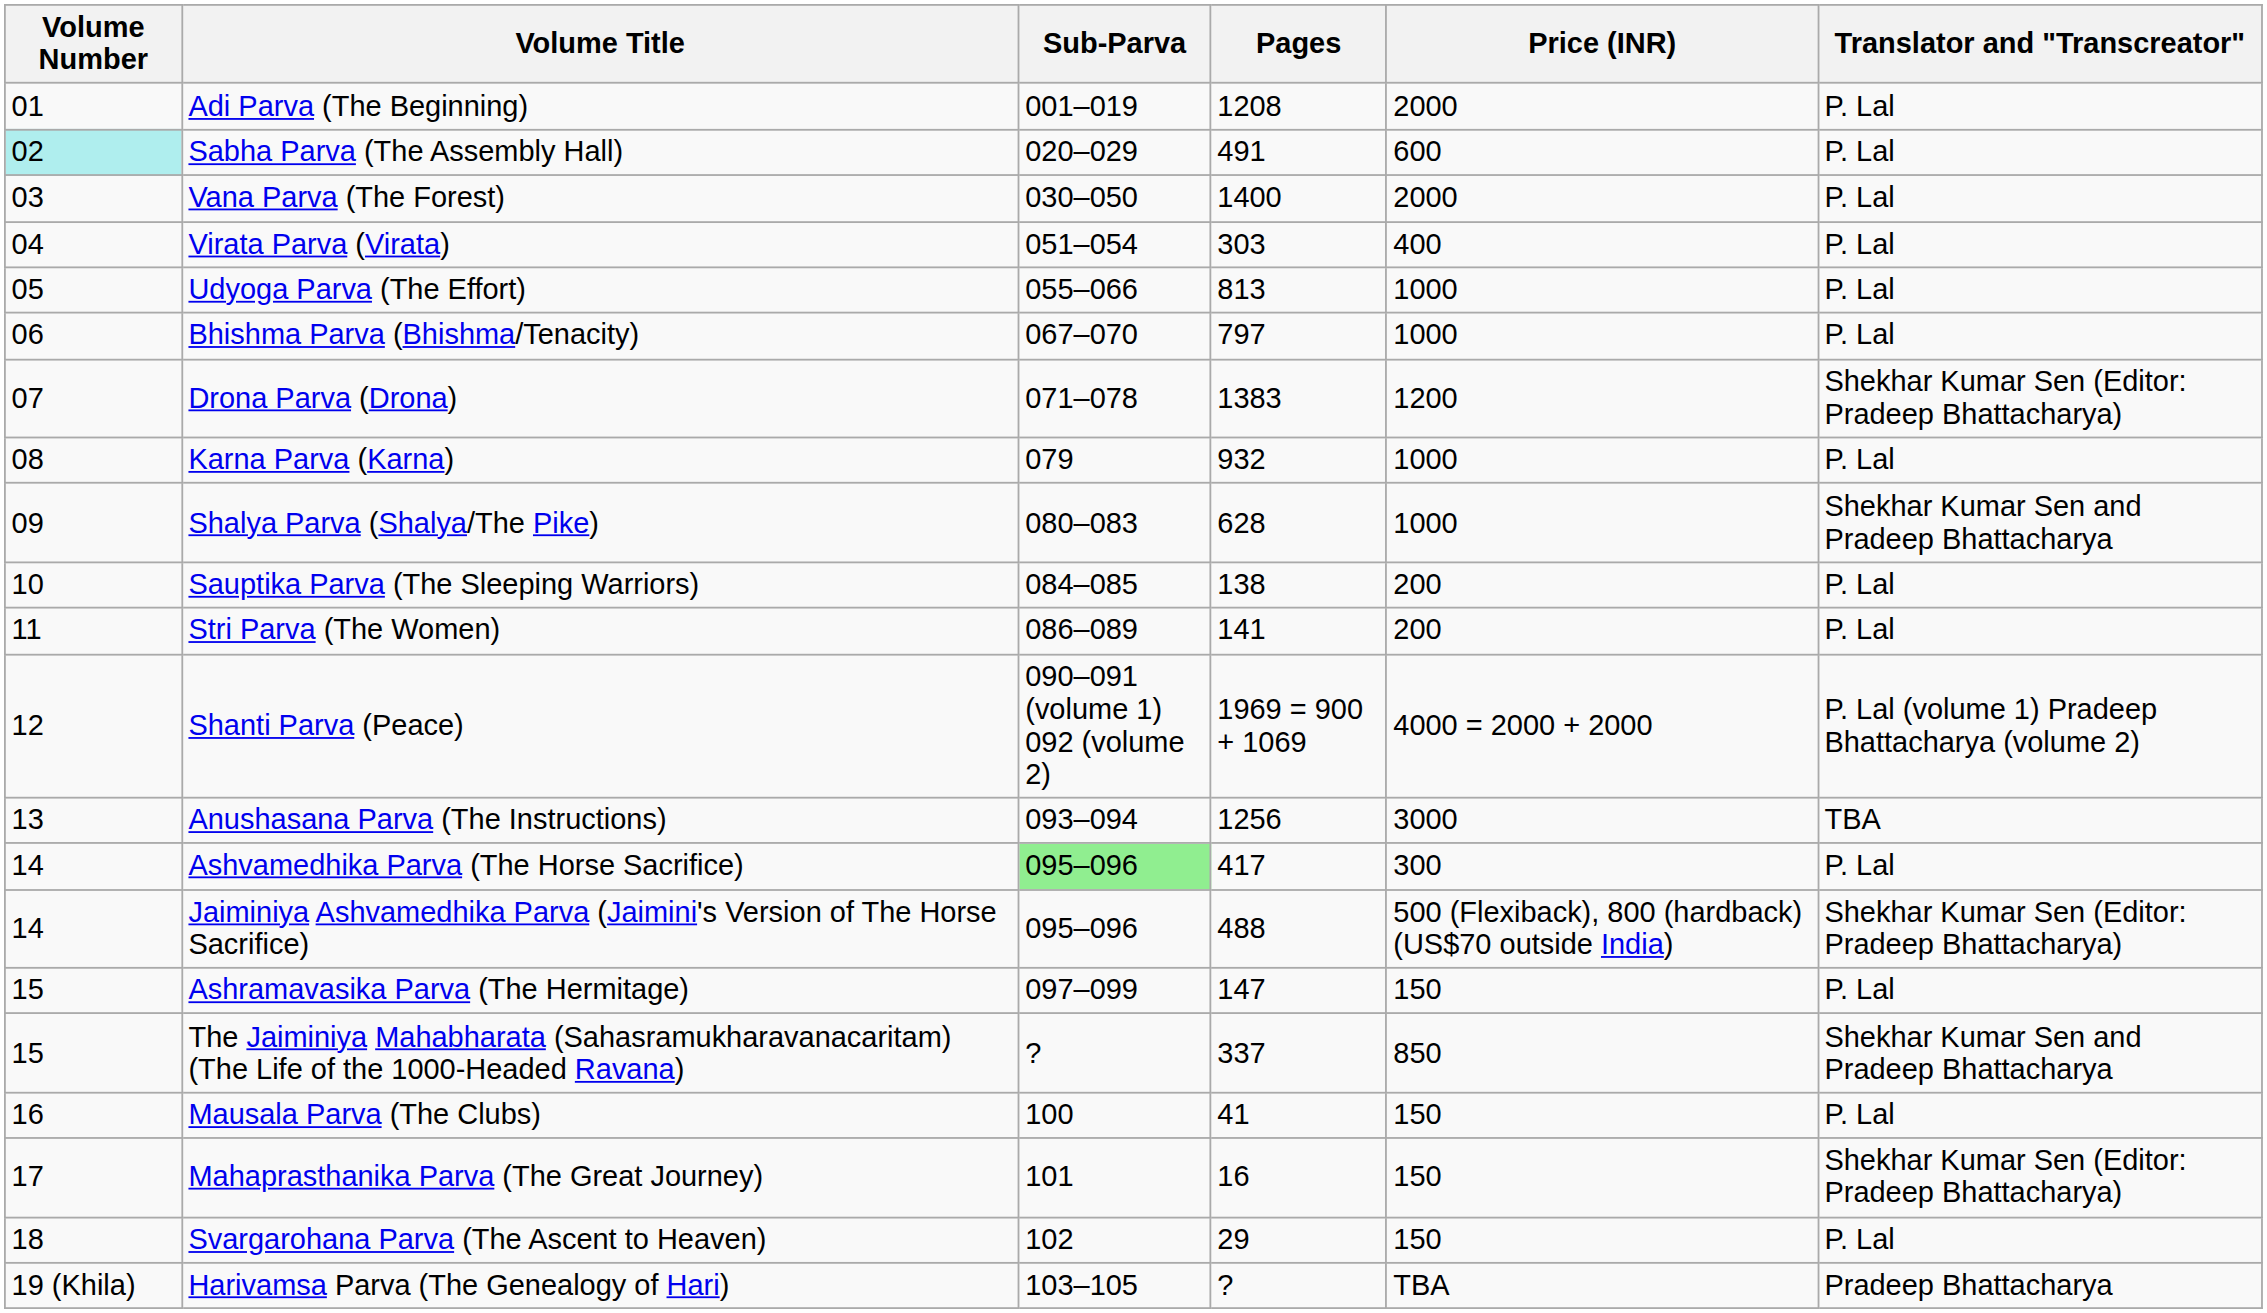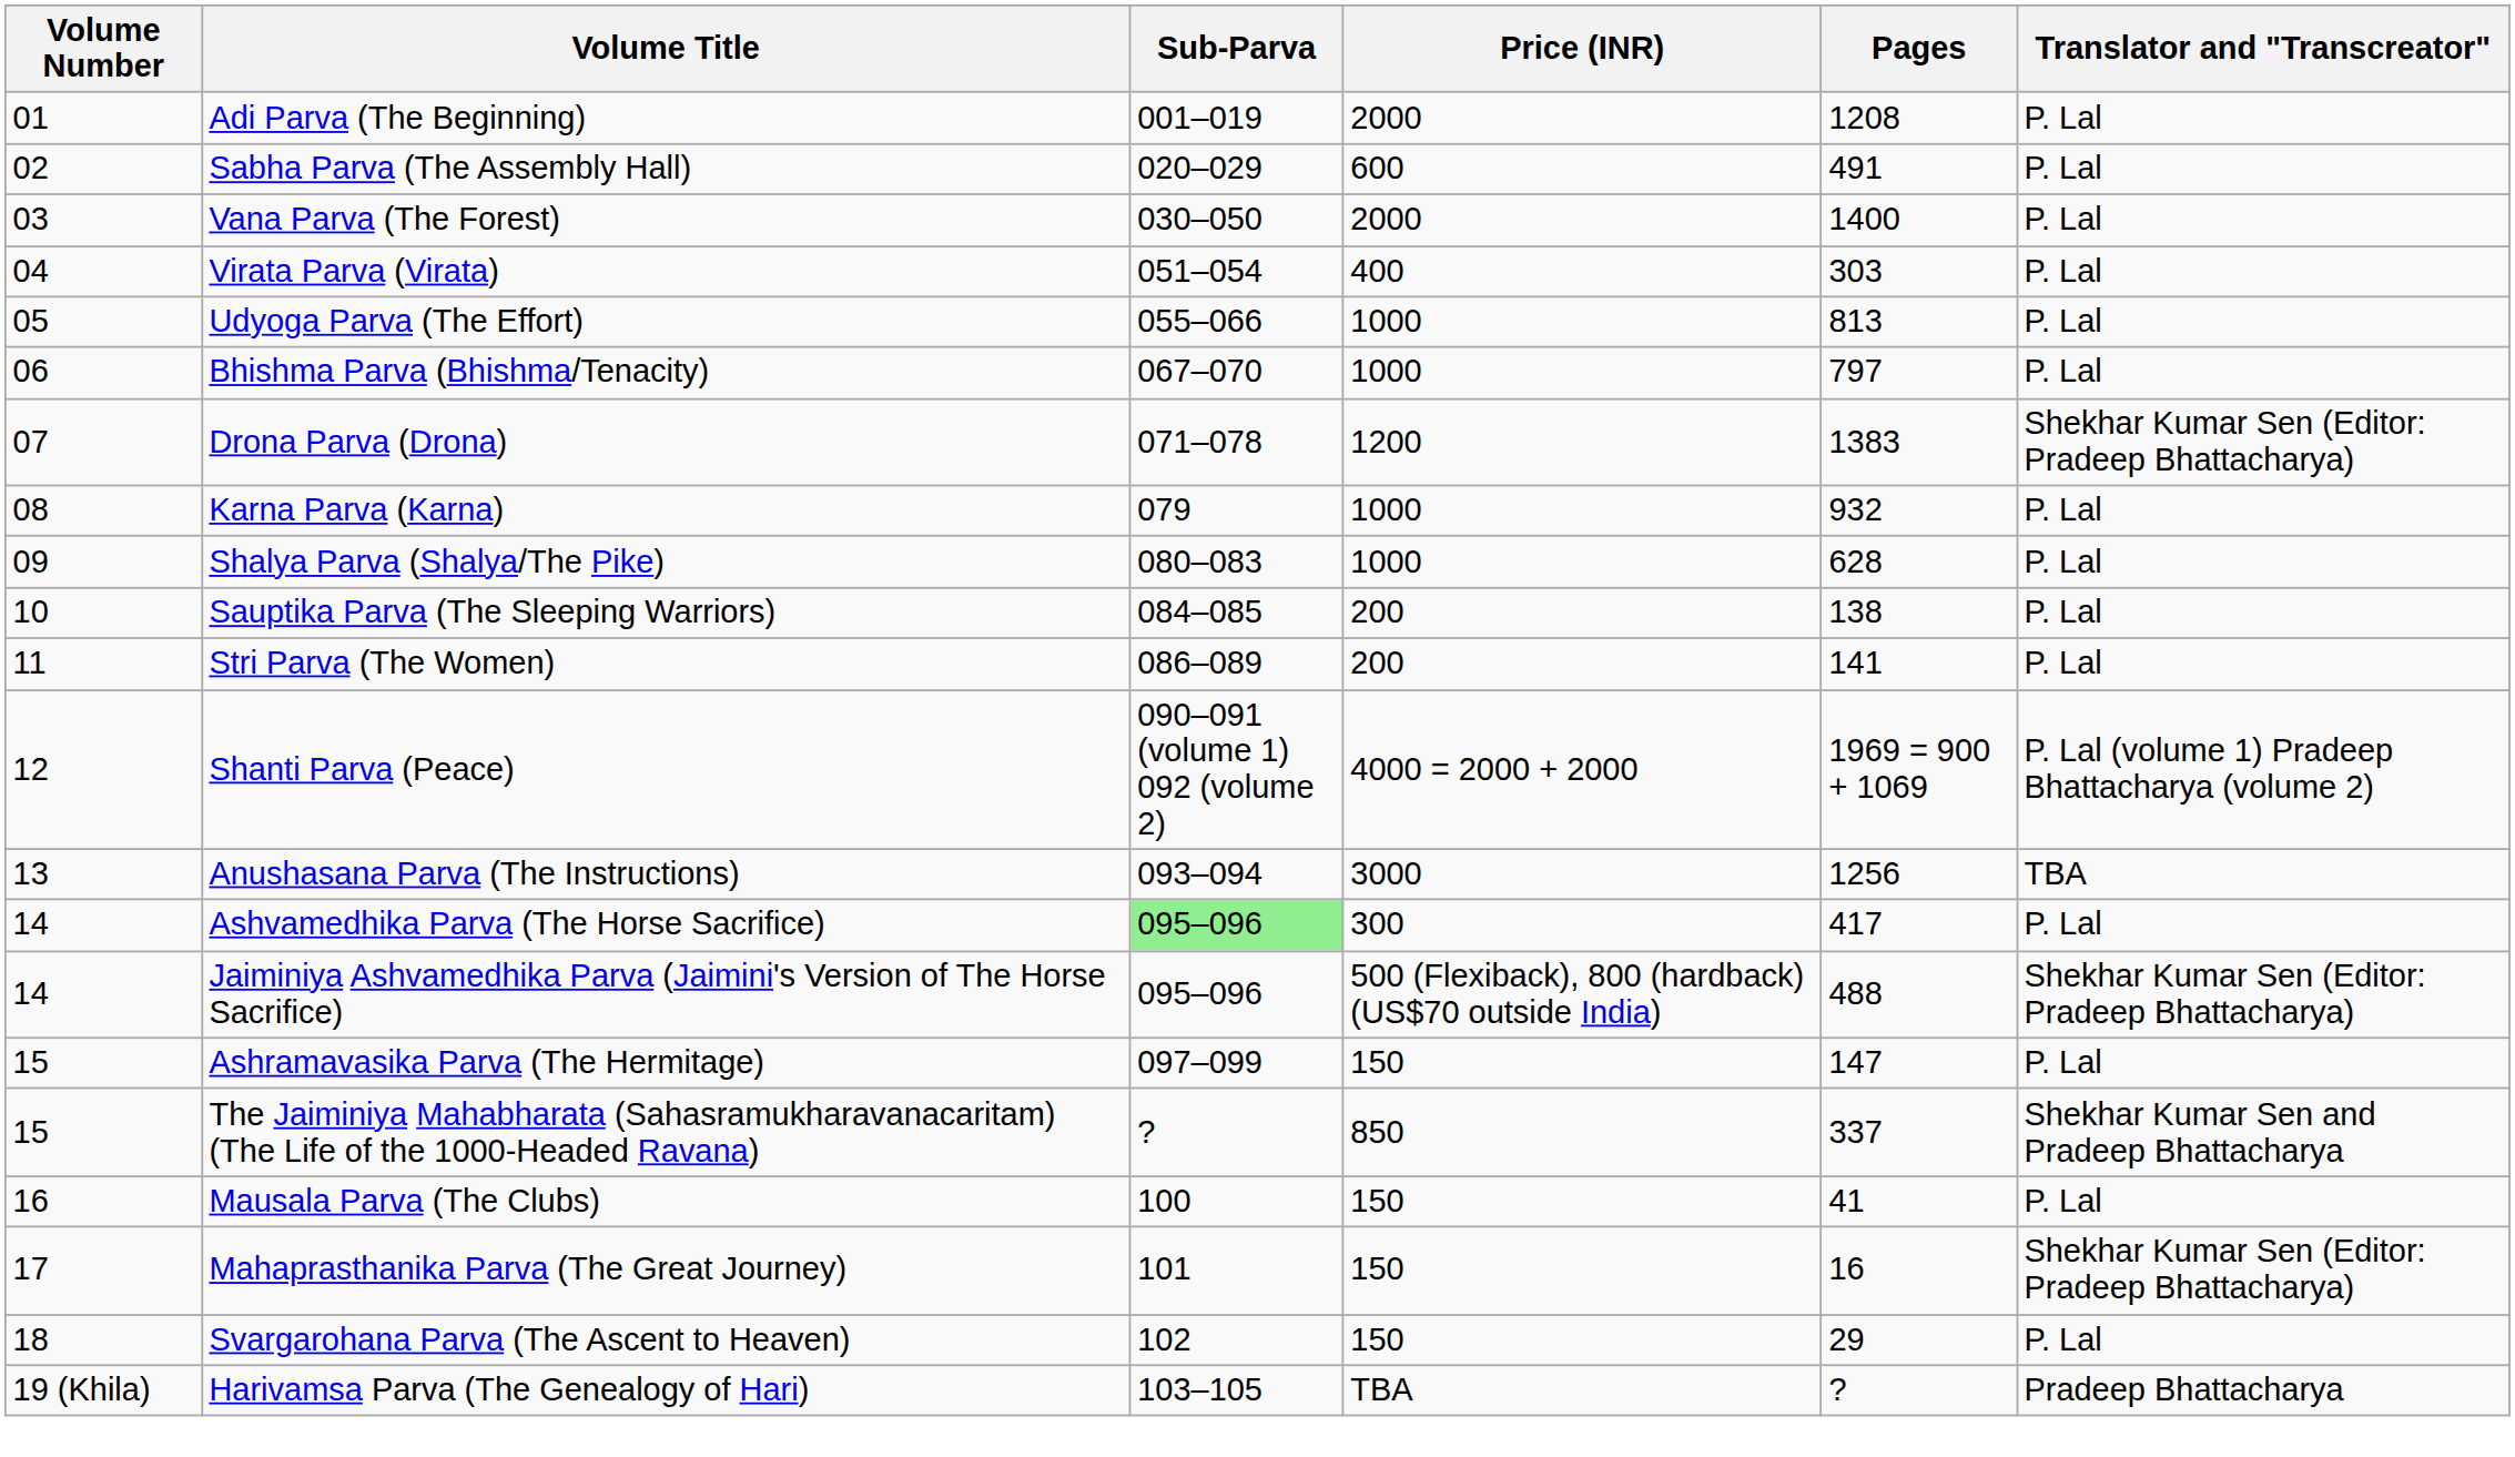 <table class="sortable wikitable">
 <tr>
 <th>Volume Number</th>
 <th>Volume Title</th>
 <th>Sub-Parva</th>
+<th>Price (INR)</th>
 <th>Pages</th>
-<th>Price (INR)</th>
 <th>Translator and "Transcreator"</th>
 </tr>
 <tr>
 <td>01</td>
 <td><a href='#'>Adi Parva</a> (The Beginning)</td>
 <td>001–019</td>
+<td>2000</td>
 <td>1208</td>
-<td>2000</td>
 <td>P. Lal</td>
 </tr>
 <tr>
-<td style="background: paleturquoise;">02</td>
+<td>02</td>
 <td><a href='#'>Sabha Parva</a> (The Assembly Hall)</td>
 <td>020–029</td>
+<td>600</td>
 <td>491</td>
-<td>600</td>
 <td>P. Lal</td>
 </tr>
 <tr>
 <td>03</td>
 <td><a href='#'>Vana Parva</a> (The Forest)</td>
 <td>030–050</td>
+<td>2000</td>
 <td>1400</td>
-<td>2000</td>
 <td>P. Lal</td>
 </tr>
 <tr>
 <td>04</td>
 <td><a href='#'>Virata Parva</a> (<a href='#'>Virata</a>)</td>
 <td>051–054</td>
+<td>400</td>
 <td>303</td>
-<td>400</td>
 <td>P. Lal</td>
 </tr>
 <tr>
 <td>05</td>
 <td><a href='#'>Udyoga Parva</a> (The Effort)</td>
 <td>055–066</td>
+<td>1000</td>
 <td>813</td>
-<td>1000</td>
 <td>P. Lal</td>
 </tr>
 <tr>
 <td>06</td>
 <td><a href='#'>Bhishma Parva</a> (<a href='#'>Bhishma</a>/Tenacity)</td>
 <td>067–070</td>
+<td>1000</td>
 <td>797</td>
-<td>1000</td>
 <td>P. Lal</td>
 </tr>
 <tr>
 <td>07</td>
 <td><a href='#'>Drona Parva</a> (<a href='#'>Drona</a>)</td>
 <td>071–078</td>
+<td>1200</td>
 <td>1383</td>
-<td>1200</td>
 <td>Shekhar Kumar Sen (Editor: Pradeep Bhattacharya)</td>
 </tr>
 <tr>
 <td>08</td>
 <td><a href='#'>Karna Parva</a> (<a href='#'>Karna</a>)</td>
 <td>079</td>
+<td>1000</td>
 <td>932</td>
-<td>1000</td>
 <td>P. Lal</td>
 </tr>
 <tr>
 <td>09</td>
 <td><a href='#'>Shalya Parva</a> (<a href='#'>Shalya</a>/The <a href='#'>Pike</a>)</td>
 <td>080–083</td>
+<td>1000</td>
 <td>628</td>
-<td>1000</td>
-<td>Shekhar Kumar Sen and Pradeep Bhattacharya</td>
+<td>P. Lal</td>
 </tr>
 <tr>
 <td>10</td>
 <td><a href='#'>Sauptika Parva</a> (The Sleeping Warriors)</td>
 <td>084–085</td>
+<td>200</td>
 <td>138</td>
-<td>200</td>
 <td>P. Lal</td>
 </tr>
 <tr>
 <td>11</td>
 <td><a href='#'>Stri Parva</a> (The Women)</td>
 <td>086–089</td>
+<td>200</td>
 <td>141</td>
-<td>200</td>
 <td>P. Lal</td>
 </tr>
 <tr>
 <td>12</td>
 <td><a href='#'>Shanti Parva</a> (Peace)</td>
 <td>090–091 (volume 1) <br> 092 (volume 2)</td>
+<td>4000 = 2000 + 2000</td>
 <td>1969 = 900 + 1069</td>
-<td>4000 = 2000 + 2000</td>
 <td>P. Lal (volume 1) Pradeep Bhattacharya (volume 2)</td>
 </tr>
 <tr>
 <td>13</td>
 <td><a href='#'>Anushasana Parva</a> (The Instructions)</td>
 <td>093–094</td>
+<td>3000</td>
 <td>1256</td>
-<td>3000</td>
 <td>TBA</td>
 </tr>
 <tr>
 <td>14</td>
 <td><a href='#'>Ashvamedhika Parva</a> (The Horse Sacrifice)</td>
 <td style="background: lightgreen;">095–096</td>
+<td>300</td>
 <td>417</td>
-<td>300</td>
 <td>P. Lal</td>
 </tr>
 <tr>
 <td>14</td>
 <td><a href='#'>Jaiminiya</a> <a href='#'>Ashvamedhika Parva</a> (<a href='#'>Jaimini</a>'s Version of The Horse Sacrifice)</td>
 <td>095–096</td>
+<td>500 (Flexiback), 800 (hardback) (US$70 outside <a href='#'>India</a>)</td>
 <td>488</td>
-<td>500 (Flexiback), 800 (hardback) (US$70 outside <a href='#'>India</a>)</td>
 <td>Shekhar Kumar Sen (Editor: Pradeep Bhattacharya)</td>
 </tr>
 <tr>
 <td>15</td>
 <td><a href='#'>Ashramavasika Parva</a> (The Hermitage)</td>
 <td>097–099</td>
+<td>150</td>
 <td>147</td>
-<td>150</td>
 <td>P. Lal</td>
 </tr>
 <tr>
 <td>15</td>
 <td>The <a href='#'>Jaiminiya</a> <a href='#'>Mahabharata</a> (Sahasramukharavanacaritam) (The Life of the 1000-Headed <a href='#'>Ravana</a>)</td>
 <td>?</td>
+<td>850</td>
 <td>337</td>
-<td>850</td>
 <td>Shekhar Kumar Sen and Pradeep Bhattacharya</td>
 </tr>
 <tr>
 <td>16</td>
 <td><a href='#'>Mausala Parva</a> (The Clubs)</td>
 <td>100</td>
+<td>150</td>
 <td>41</td>
-<td>150</td>
 <td>P. Lal</td>
 </tr>
 <tr>
 <td>17</td>
 <td><a href='#'>Mahaprasthanika Parva</a> (The Great Journey)</td>
 <td>101</td>
+<td>150</td>
 <td>16</td>
-<td>150</td>
 <td>Shekhar Kumar Sen (Editor: Pradeep Bhattacharya)</td>
 </tr>
 <tr>
 <td>18</td>
 <td><a href='#'>Svargarohana Parva</a> (The Ascent to Heaven)</td>
 <td>102</td>
+<td>150</td>
 <td>29</td>
-<td>150</td>
 <td>P. Lal</td>
 </tr>
 <tr>
 <td>19 (Khila)</td>
 <td><a href='#'>Harivamsa</a> Parva (The Genealogy of <a href='#'>Hari</a>)</td>
 <td>103–105</td>
+<td>TBA</td>
 <td>?</td>
-<td>TBA</td>
 <td>Pradeep Bhattacharya</td>
 </tr>
 </table>
